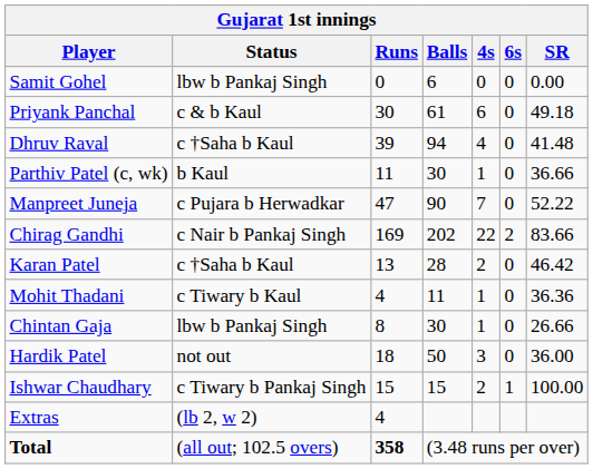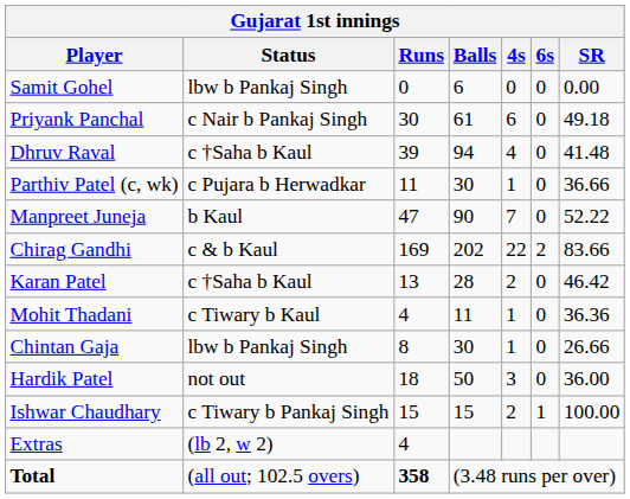 <table class="wikitable">
 <tr>
 <th colspan="7"><a href='#'>Gujarat</a> 1st innings</th>
 </tr>
 <tr>
 <th><a href='#'>Player</a></th>
 <th>Status</th>
 <th><a href='#'>Runs</a></th>
 <th><a href='#'>Balls</a></th>
 <th><a href='#'>4s</a></th>
 <th><a href='#'>6s</a></th>
 <th><a href='#'>SR</a></th>
 </tr>
 <tr>
 <td><a href='#'>Samit Gohel</a></td>
 <td>lbw b Pankaj Singh</td>
 <td>0</td>
 <td>6</td>
 <td>0</td>
 <td>0</td>
 <td>0.00</td>
 </tr>
 <tr>
 <td><a href='#'>Priyank Panchal</a></td>
-<td>c & b Kaul</td>
+<td>c Nair b Pankaj Singh</td>
 <td>30</td>
 <td>61</td>
 <td>6</td>
 <td>0</td>
 <td>49.18</td>
 </tr>
 <tr>
 <td><a href='#'>Dhruv Raval</a></td>
 <td>c †Saha b Kaul</td>
 <td>39</td>
 <td>94</td>
 <td>4</td>
 <td>0</td>
 <td>41.48</td>
 </tr>
 <tr>
 <td><a href='#'>Parthiv Patel</a> (c, wk)</td>
-<td>b Kaul</td>
+<td>c Pujara b Herwadkar</td>
 <td>11</td>
 <td>30</td>
 <td>1</td>
 <td>0</td>
 <td>36.66</td>
 </tr>
 <tr>
 <td><a href='#'>Manpreet Juneja</a></td>
-<td>c Pujara b Herwadkar</td>
+<td>b Kaul</td>
 <td>47</td>
 <td>90</td>
 <td>7</td>
 <td>0</td>
 <td>52.22</td>
 </tr>
 <tr>
 <td><a href='#'>Chirag Gandhi</a></td>
-<td>c Nair b Pankaj Singh</td>
+<td>c & b Kaul</td>
 <td>169</td>
 <td>202</td>
 <td>22</td>
 <td>2</td>
 <td>83.66</td>
 </tr>
 <tr>
 <td><a href='#'>Karan Patel</a></td>
 <td>c †Saha b Kaul</td>
 <td>13</td>
 <td>28</td>
 <td>2</td>
 <td>0</td>
 <td>46.42</td>
 </tr>
 <tr>
 <td><a href='#'>Mohit Thadani</a></td>
 <td>c Tiwary b Kaul</td>
 <td>4</td>
 <td>11</td>
 <td>1</td>
 <td>0</td>
 <td>36.36</td>
 </tr>
 <tr>
 <td><a href='#'>Chintan Gaja</a></td>
 <td>lbw b Pankaj Singh</td>
 <td>8</td>
 <td>30</td>
 <td>1</td>
 <td>0</td>
 <td>26.66</td>
 </tr>
 <tr>
 <td><a href='#'>Hardik Patel</a></td>
 <td>not out</td>
 <td>18</td>
 <td>50</td>
 <td>3</td>
 <td>0</td>
 <td>36.00</td>
 </tr>
 <tr>
 <td><a href='#'>Ishwar Chaudhary</a></td>
 <td>c Tiwary b Pankaj Singh</td>
 <td>15</td>
 <td>15</td>
 <td>2</td>
 <td>1</td>
 <td>100.00</td>
 </tr>
 <tr>
 <td><a href='#'>Extras</a></td>
 <td>(<a href='#'>lb</a> 2, <a href='#'>w</a> 2)</td>
 <td>4</td>
 <td></td>
 <td></td>
 <td></td>
 <td></td>
 </tr>
 <tr>
 <td><strong>Total</strong></td>
 <td>(<a href='#'>all out</a>; 102.5 <a href='#'>overs</a>)</td>
 <td><strong>358</strong></td>
 <td colspan="4">(3.48 runs per over)</td>
 </tr>
 </table>
